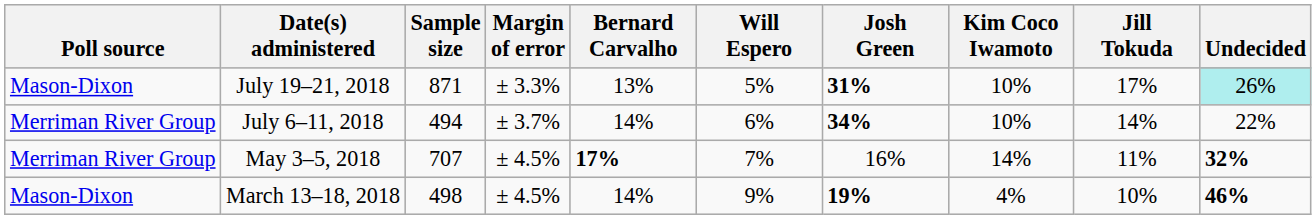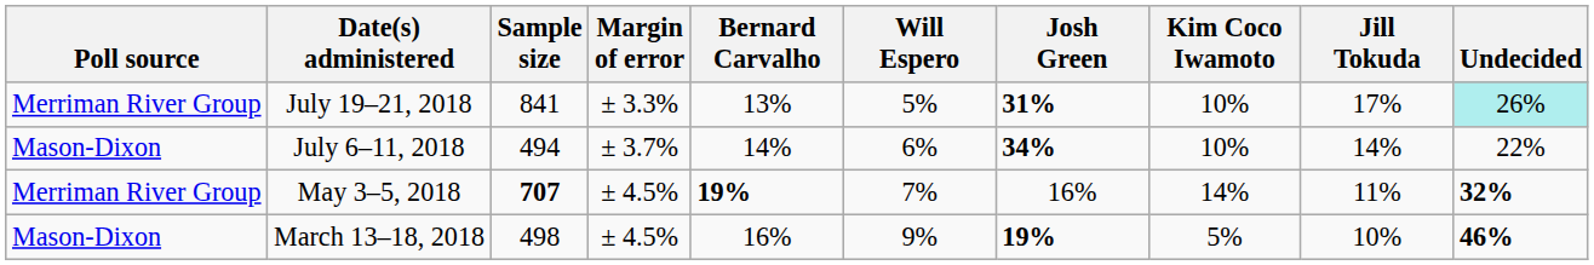 <table class="wikitable" style="font-size:90%">
 <tr valign=bottom>
 <th>Poll source</th>
 <th>Date(s)<br>administered</th>
 <th>Sample<br>size</th>
 <th>Margin<br>of error</th>
 <th style="width:75px;">Bernard<br>Carvalho</th>
 <th style="width:75px;">Will<br>Espero</th>
 <th style="width:75px;">Josh<br>Green</th>
 <th style="width:75px;">Kim Coco<br>Iwamoto</th>
 <th style="width:75px;">Jill<br>Tokuda</th>
 <th>Undecided</th>
 </tr>
 <tr>
-<td><a href='#'>Mason-Dixon</a></td>
+<td><a href='#'>Merriman River Group</a></td>
 <td align=center>July 19–21, 2018</td>
-<td align=center>871</td>
+<td align=center>841</td>
 <td align=center>± 3.3%</td>
 <td align=center>13%</td>
 <td align=center>5%</td>
 <td><strong>31%</strong></td>
 <td align=center>10%</td>
 <td align=center>17%</td>
 <td align=center style="background: paleturquoise;">26%</td>
 </tr>
 <tr>
-<td><a href='#'>Merriman River Group</a></td>
+<td><a href='#'>Mason-Dixon</a></td>
 <td align=center>July 6–11, 2018</td>
 <td align=center>494</td>
 <td align=center>± 3.7%</td>
 <td align=center>14%</td>
 <td align=center>6%</td>
 <td><strong>34%</strong></td>
 <td align=center>10%</td>
 <td align=center>14%</td>
 <td align=center>22%</td>
 </tr>
 <tr>
 <td><a href='#'>Merriman River Group</a></td>
 <td align=center>May 3–5, 2018</td>
-<td align=center>707</td>
+<td align=center><strong>707</strong></td>
 <td align=center>± 4.5%</td>
-<td><strong>17%</strong></td>
+<td><strong>19%</strong></td>
 <td align=center>7%</td>
 <td align=center>16%</td>
 <td align=center>14%</td>
 <td align=center>11%</td>
 <td><strong>32%</strong></td>
 </tr>
 <tr>
 <td><a href='#'>Mason-Dixon</a></td>
 <td align=center>March 13–18, 2018</td>
 <td align=center>498</td>
 <td align=center>± 4.5%</td>
-<td align=center>14%</td>
+<td align=center>16%</td>
 <td align=center>9%</td>
 <td><strong>19%</strong></td>
-<td align=center>4%</td>
+<td align=center>5%</td>
 <td align=center>10%</td>
 <td><strong>46%</strong></td>
 </tr>
 </table>
